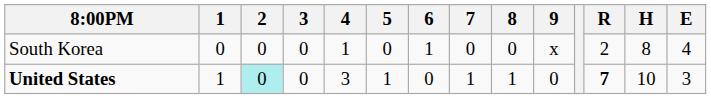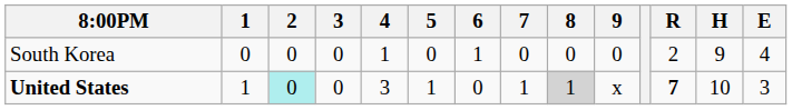 <table border=1 cellspacing=0 width=600 style="margin-left:3em;" class="wikitable">
 <tr style="text-align:center; background-color:#e6e6e6;">
 <th align=left width=28%>8:00PM</th>
 <th width=6%>1</th>
 <th width=6%>2</th>
 <th width=6%>3</th>
 <th width=6%>4</th>
 <th width=6%>5</th>
 <th width=6%>6</th>
 <th width=6%>7</th>
 <th width=6%>8</th>
 <th width=6%>9</th>
 <th rowspan="3" width=0.5%></th>
 <th width=6%>R</th>
 <th width=6%>H</th>
 <th width=6%>E</th>
 </tr>
 <tr style="text-align:center;">
 <td align=left> South Korea</td>
 <td>0</td>
 <td>0</td>
 <td>0</td>
 <td>1</td>
 <td>0</td>
 <td>1</td>
 <td>0</td>
 <td>0</td>
-<td>x</td>
+<td>0</td>
 <td>2</td>
-<td>8</td>
+<td>9</td>
 <td>4</td>
 </tr>
 <tr style="text-align:center;">
 <td align=left> <strong>United States</strong></td>
 <td>1</td>
 <td style="background: paleturquoise;">0</td>
 <td>0</td>
 <td>3</td>
 <td>1</td>
 <td>0</td>
 <td>1</td>
-<td>1</td>
-<td>0</td>
+<td style="background: lightgrey;">1</td>
+<td>x</td>
 <td><strong>7</strong></td>
 <td>10</td>
 <td>3</td>
 </tr>
 </table>
